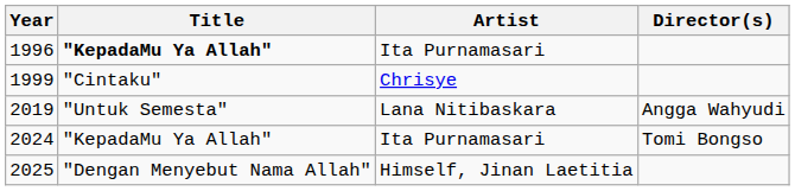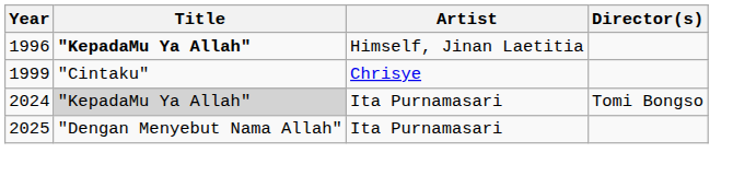 <table class="wikitable sortable">
 <tr>
 <th>Year</th>
 <th>Title</th>
 <th>Artist</th>
 <th>Director(s)</th>
 </tr>
 <tr>
 <td>1996</td>
 <td><strong>"KepadaMu Ya Allah"</strong></td>
-<td>Ita Purnamasari</td>
+<td>Himself, Jinan Laetitia</td>
 <td></td>
 </tr>
 <tr>
 <td>1999</td>
 <td>"Cintaku"</td>
 <td><a href='#'>Chrisye</a></td>
 <td></td>
 </tr>
 <tr>
-<td>2019</td>
-<td>"Untuk Semesta"</td>
-<td>Lana Nitibaskara</td>
-<td>Angga Wahyudi</td>
-</tr>
-<tr>
 <td>2024</td>
-<td>"KepadaMu Ya Allah"</td>
+<td style="background: lightgrey;">"KepadaMu Ya Allah"</td>
 <td>Ita Purnamasari</td>
 <td>Tomi Bongso</td>
 </tr>
 <tr>
 <td>2025</td>
 <td>"Dengan Menyebut Nama Allah"</td>
-<td>Himself, Jinan Laetitia</td>
+<td>Ita Purnamasari</td>
 <td></td>
 </tr>
 </table>
